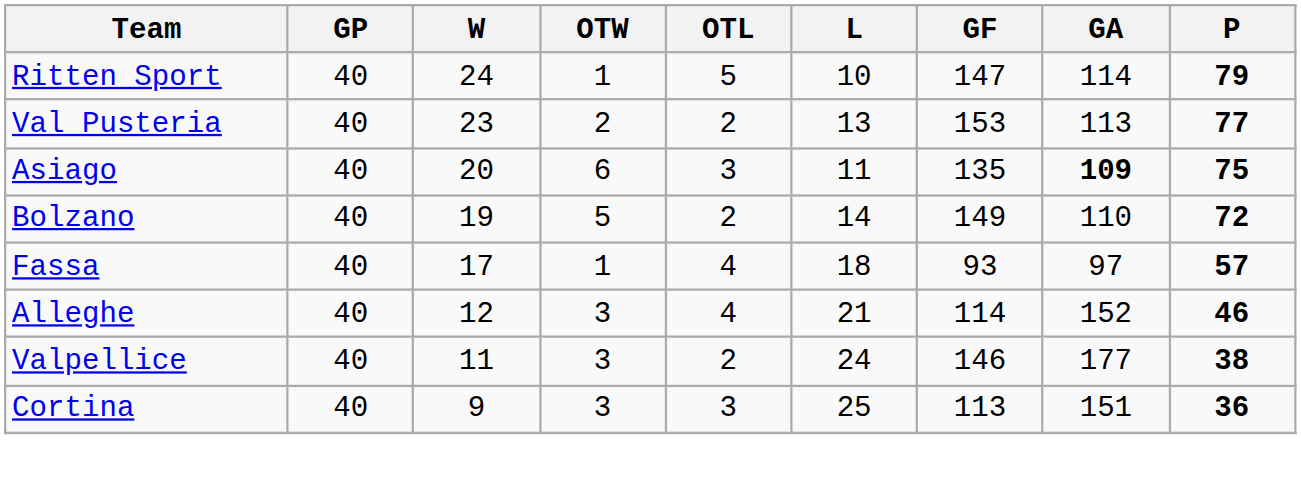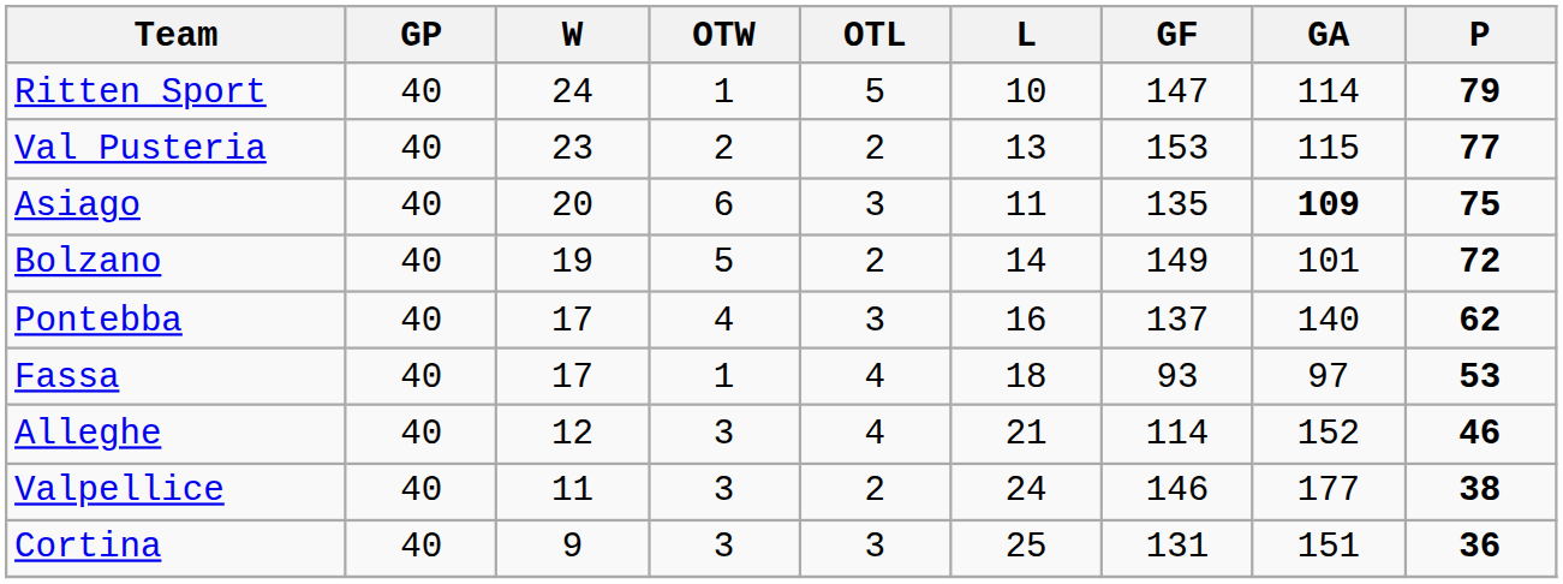 <table class="wikitable" style="text-align:center;">
 <tr>
 <th width=120px>Team</th>
 <th width=50px>GP</th>
 <th width=50px>W</th>
 <th width=50px>OTW</th>
 <th width=50px>OTL</th>
 <th width=50px>L</th>
 <th width=50px>GF</th>
 <th width=50px>GA</th>
 <th width=50px>P</th>
 </tr>
 <tr>
 <td align=left><a href='#'>Ritten Sport</a></td>
 <td>40</td>
 <td>24</td>
 <td>1</td>
 <td>5</td>
 <td>10</td>
 <td>147</td>
 <td>114</td>
 <td><strong>79</strong></td>
 </tr>
 <tr>
 <td align=left><a href='#'>Val Pusteria</a></td>
 <td>40</td>
 <td>23</td>
 <td>2</td>
 <td>2</td>
 <td>13</td>
 <td>153</td>
-<td>113</td>
+<td>115</td>
 <td><strong>77</strong></td>
 </tr>
 <tr>
 <td align=left><a href='#'>Asiago</a></td>
 <td>40</td>
 <td>20</td>
 <td>6</td>
 <td>3</td>
 <td>11</td>
 <td>135</td>
 <td><strong>109</strong></td>
 <td><strong>75</strong></td>
 </tr>
 <tr>
 <td align=left><a href='#'>Bolzano</a></td>
 <td>40</td>
 <td>19</td>
 <td>5</td>
 <td>2</td>
 <td>14</td>
 <td>149</td>
-<td>110</td>
+<td>101</td>
 <td><strong>72</strong></td>
+</tr>
+<tr>
+<td align=left><a href='#'>Pontebba</a></td>
+<td>40</td>
+<td>17</td>
+<td>4</td>
+<td>3</td>
+<td>16</td>
+<td>137</td>
+<td>140</td>
+<td><strong>62</strong></td>
 </tr>
 <tr>
 <td align=left><a href='#'>Fassa</a></td>
 <td>40</td>
 <td>17</td>
 <td>1</td>
 <td>4</td>
 <td>18</td>
 <td>93</td>
 <td>97</td>
-<td><strong>57</strong></td>
+<td><strong>53</strong></td>
 </tr>
 <tr>
 <td align=left><a href='#'>Alleghe</a></td>
 <td>40</td>
 <td>12</td>
 <td>3</td>
 <td>4</td>
 <td>21</td>
 <td>114</td>
 <td>152</td>
 <td><strong>46</strong></td>
 </tr>
 <tr>
 <td align=left><a href='#'>Valpellice</a></td>
 <td>40</td>
 <td>11</td>
 <td>3</td>
 <td>2</td>
 <td>24</td>
 <td>146</td>
 <td>177</td>
 <td><strong>38</strong></td>
 </tr>
 <tr>
 <td align=left><a href='#'>Cortina</a></td>
 <td>40</td>
 <td>9</td>
 <td>3</td>
 <td>3</td>
 <td>25</td>
-<td>113</td>
+<td>131</td>
 <td>151</td>
 <td><strong>36</strong></td>
 </tr>
 <tr>
 </tr>
 </table>
